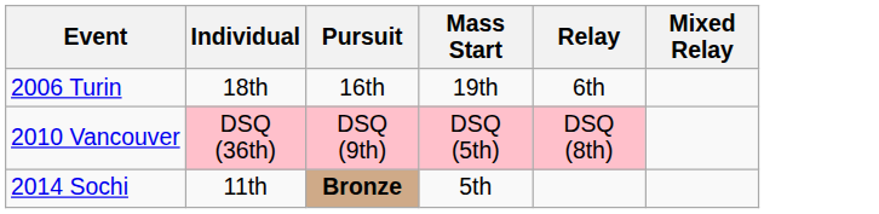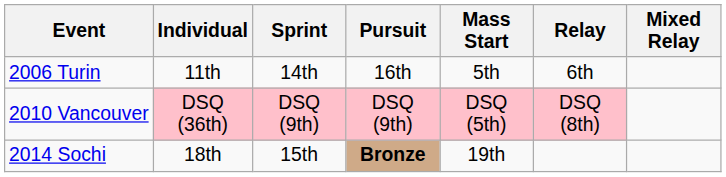 <table class="wikitable" style="text-align: center;">
 <tr>
 <th>Event</th>
 <th style="width:70px;">Individual</th>
+<th style="width:70px;">Sprint</th>
 <th style="width:70px;">Pursuit</th>
 <th style="width:70px;">Mass Start</th>
 <th style="width:70px;">Relay</th>
 <th style="width:70px;">Mixed Relay</th>
 </tr>
 <tr>
 <td align=left> <a href='#'>2006 Turin</a></td>
-<td>18th</td>
+<td>11th</td>
+<td>14th</td>
 <td>16th</td>
-<td>19th</td>
+<td>5th</td>
 <td>6th</td>
 <td></td>
 </tr>
 <tr>
 <td align=left> <a href='#'>2010 Vancouver</a></td>
 <td bgcolor=pink>DSQ (36th)</td>
 <td bgcolor=pink>DSQ (9th)</td>
+<td bgcolor=pink>DSQ (9th)</td>
 <td bgcolor=pink>DSQ (5th)</td>
 <td bgcolor=pink>DSQ (8th)</td>
 <td></td>
 </tr>
 <tr>
 <td align=left> <a href='#'>2014 Sochi</a></td>
-<td>11th</td>
+<td>18th</td>
+<td>15th</td>
 <td style="background:#cfaa88;"><strong>Bronze</strong></td>
-<td>5th</td>
+<td>19th</td>
 <td></td>
 <td></td>
 </tr>
 </table>
